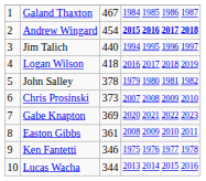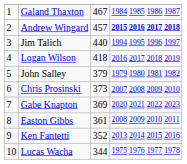 <table class="wikitable">
 <tr>
 </tr>
 <tr>
 <td>1</td>
 <td><a href='#'>Galand Thaxton</a></td>
 <td>467</td>
 <td style="font-size:80%;"><a href='#'>1984</a> <a href='#'>1985</a> <a href='#'>1986</a> <a href='#'>1987</a></td>
 </tr>
 <tr>
 <td>2</td>
 <td><a href='#'>Andrew Wingard</a></td>
-<td>454</td>
+<td>457</td>
 <td style="font-size:80%;"><strong><a href='#'>2015</a> <a href='#'>2016</a> <a href='#'>2017</a> <a href='#'>2018</a></strong></td>
 </tr>
 <tr>
 <td>3</td>
 <td>Jim Talich</td>
 <td>440</td>
 <td style="font-size:80%;"><a href='#'>1994</a> <a href='#'>1995</a> <a href='#'>1996</a> <a href='#'>1997</a></td>
 </tr>
 <tr>
 <td>4</td>
 <td><a href='#'>Logan Wilson</a></td>
 <td>418</td>
 <td style="font-size:80%;"><a href='#'>2016</a> <a href='#'>2017</a> <a href='#'>2018</a> <a href='#'>2019</a></td>
 </tr>
 <tr>
 <td>5</td>
 <td>John Salley</td>
-<td>378</td>
+<td>379</td>
 <td style="font-size:80%;"><a href='#'>1979</a> <a href='#'>1980</a> <a href='#'>1981</a> <a href='#'>1982</a></td>
 </tr>
 <tr>
 <td>6</td>
 <td><a href='#'>Chris Prosinski</a></td>
 <td>373</td>
 <td style="font-size:80%;"><a href='#'>2007</a> <a href='#'>2008</a> <a href='#'>2009</a> <a href='#'>2010</a></td>
 </tr>
 <tr>
 <td>7</td>
 <td><a href='#'>Gabe Knapton</a></td>
 <td>369</td>
 <td style="font-size:80%;"><a href='#'>2020</a> <a href='#'>2021</a> <a href='#'>2022</a> <a href='#'>2023</a></td>
 </tr>
 <tr>
 <td>8</td>
 <td><a href='#'>Easton Gibbs</a></td>
 <td>361</td>
 <td style="font-size:80%;"><a href='#'>2008</a> <a href='#'>2009</a> <a href='#'>2010</a> <a href='#'>2011</a></td>
 </tr>
 <tr>
 <td>9</td>
 <td><a href='#'>Ken Fantetti</a></td>
-<td>346</td>
-<td style="font-size:80%;"><a href='#'>1975</a> <a href='#'>1976</a> <a href='#'>1977</a> <a href='#'>1978</a></td>
+<td>352</td>
+<td style="font-size:80%;"><a href='#'>2013</a> <a href='#'>2014</a> <a href='#'>2015</a> <a href='#'>2016</a></td>
 </tr>
 <tr>
 <td>10</td>
 <td><a href='#'>Lucas Wacha</a></td>
 <td>344</td>
-<td style="font-size:80%;"><a href='#'>2013</a> <a href='#'>2014</a> <a href='#'>2015</a> <a href='#'>2016</a></td>
+<td style="font-size:80%;"><a href='#'>1975</a> <a href='#'>1976</a> <a href='#'>1977</a> <a href='#'>1978</a></td>
 </tr>
 </table>
